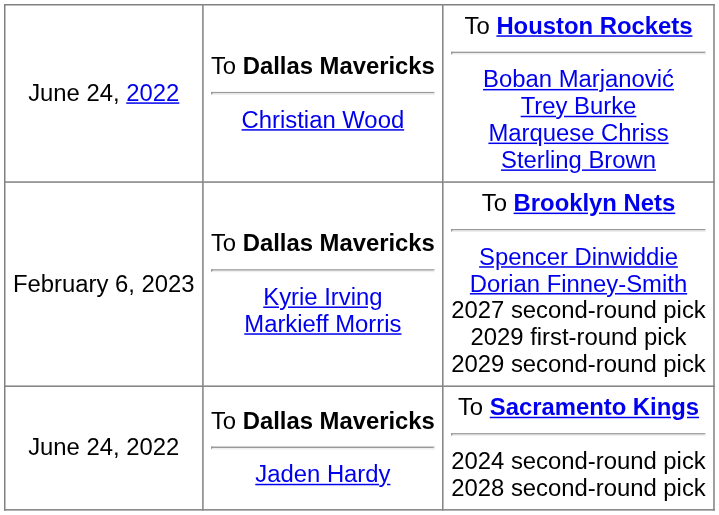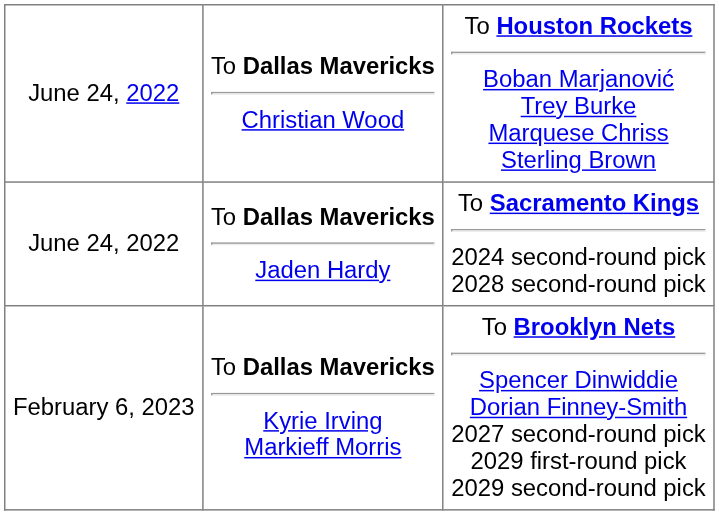 <table border="1" style="border-collapse:collapse; text-align:center;"  cellpadding="5">
 <tr>
 <td>June 24, <a href='#'>2022</a></td>
 <td>To <strong>Dallas Mavericks</strong><hr><a href='#'>Christian Wood</a></td>
 <td>To <strong><a href='#'>Houston Rockets</a></strong><hr><a href='#'>Boban Marjanović</a><br><a href='#'>Trey Burke</a><br><a href='#'>Marquese Chriss</a><br><a href='#'>Sterling Brown</a></td>
 </tr>
 <tr>
+<td>June 24, 2022</td>
+<td>To <strong>Dallas Mavericks</strong><hr><a href='#'>Jaden Hardy</a></td>
+<td>To <strong><a href='#'>Sacramento Kings</a></strong><hr>2024 second-round pick<br>2028 second-round pick</td>
+</tr>
+<tr>
 <td>February 6, 2023</td>
 <td>To <strong>Dallas Mavericks</strong><hr><a href='#'>Kyrie Irving</a><br><a href='#'>Markieff Morris</a></td>
 <td>To <strong><a href='#'>Brooklyn Nets</a></strong><hr><a href='#'>Spencer Dinwiddie</a><br><a href='#'>Dorian Finney-Smith</a><br>2027 second-round pick<br>2029 first-round pick<br>2029 second-round pick</td>
 </tr>
-<tr>
-<td>June 24, 2022</td>
-<td>To <strong>Dallas Mavericks</strong><hr><a href='#'>Jaden Hardy</a></td>
-<td>To <strong><a href='#'>Sacramento Kings</a></strong><hr>2024 second-round pick<br>2028 second-round pick</td>
-</tr>
 </table>
